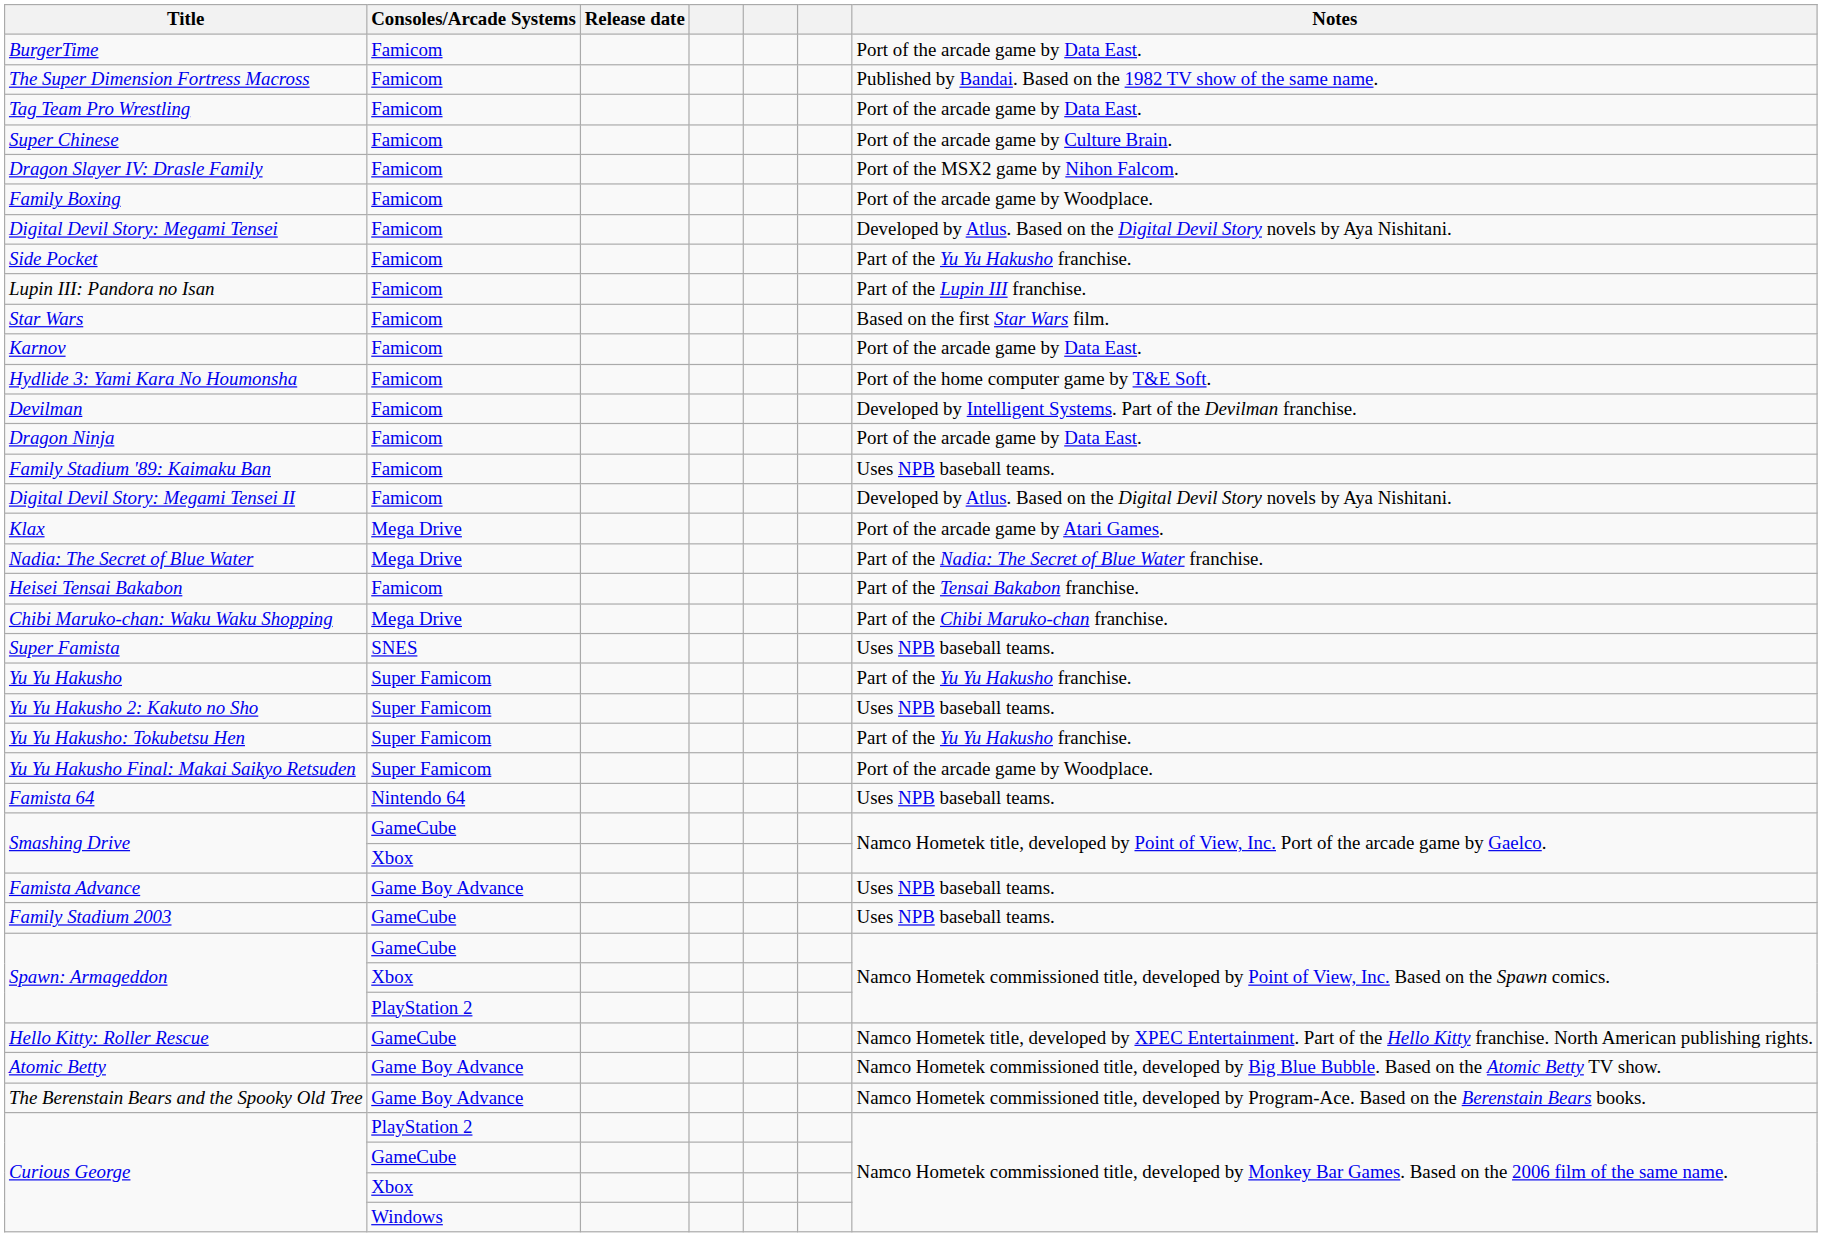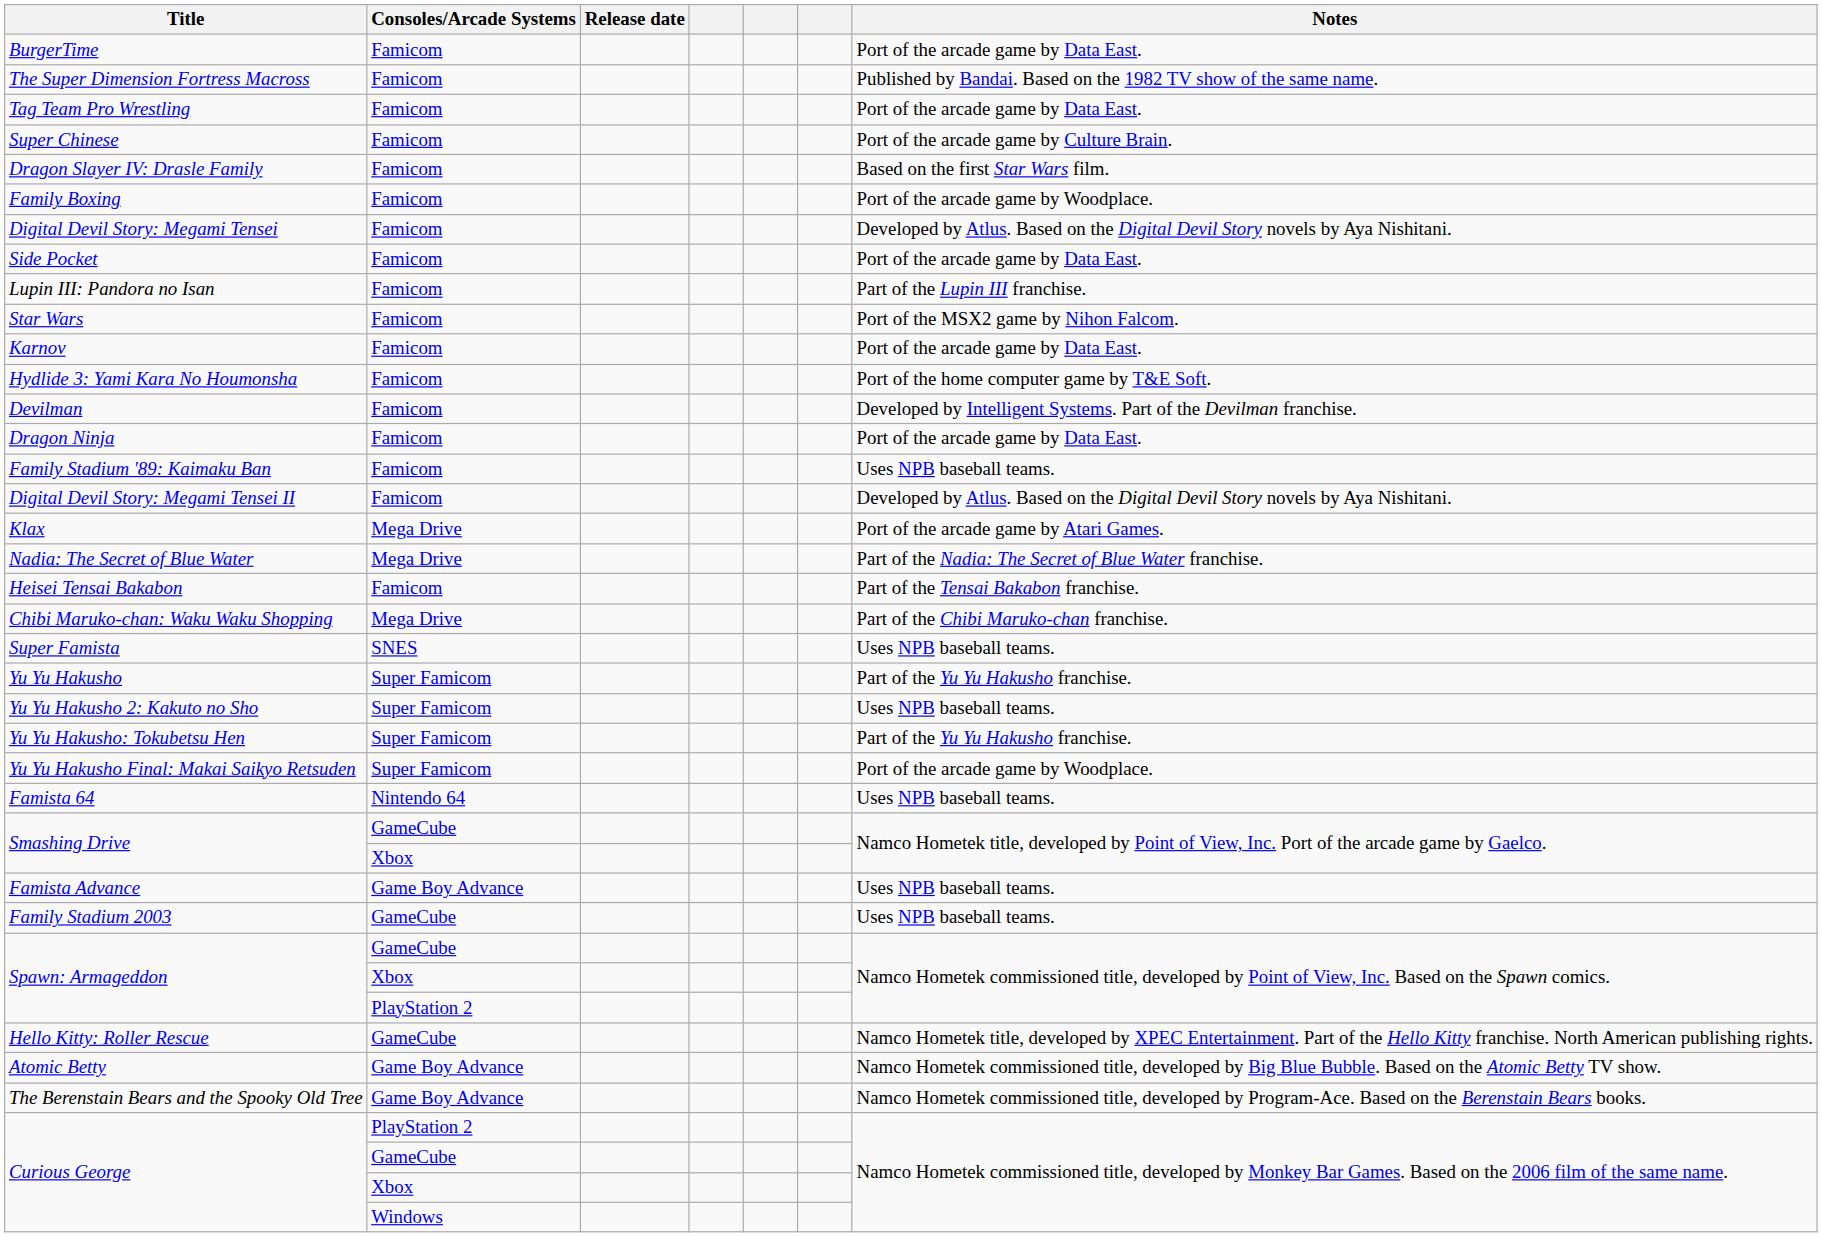 <table class="wikitable sortable" width="auto">
 <tr>
 <th>Title</th>
 <th>Consoles/Arcade Systems</th>
 <th>Release date</th>
 <th scope="col" style="width:3%;"></th>
 <th scope="col" style="width:3%;"></th>
 <th scope="col" style="width:3%;"></th>
 <th class="unsortable">Notes</th>
 </tr>
 <tr>
 <td><em><a href='#'>BurgerTime</a></em></td>
 <td><a href='#'>Famicom</a></td>
 <td></td>
 <td></td>
 <td></td>
 <td></td>
 <td>Port of the arcade game by <a href='#'>Data East</a>.</td>
 </tr>
 <tr>
 <td><em><a href='#'>The Super Dimension Fortress Macross</a></em></td>
 <td><a href='#'>Famicom</a></td>
 <td></td>
 <td></td>
 <td></td>
 <td></td>
 <td>Published by <a href='#'>Bandai</a>. Based on the <a href='#'>1982 TV show of the same name</a>.</td>
 </tr>
 <tr>
 <td><em><a href='#'>Tag Team Pro Wrestling</a></em></td>
 <td><a href='#'>Famicom</a></td>
 <td></td>
 <td></td>
 <td></td>
 <td></td>
 <td>Port of the arcade game by <a href='#'>Data East</a>.</td>
 </tr>
 <tr>
 <td><em><a href='#'>Super Chinese</a></em></td>
 <td><a href='#'>Famicom</a></td>
 <td></td>
 <td></td>
 <td></td>
 <td></td>
 <td>Port of the arcade game by <a href='#'>Culture Brain</a>.</td>
 </tr>
 <tr>
 <td><em><a href='#'>Dragon Slayer IV: Drasle Family</a></em></td>
 <td><a href='#'>Famicom</a></td>
 <td></td>
 <td></td>
 <td></td>
 <td></td>
-<td>Port of the MSX2 game by <a href='#'>Nihon Falcom</a>.</td>
+<td>Based on the first <em><a href='#'>Star Wars</a></em> film.</td>
 </tr>
 <tr>
 <td><em><a href='#'>Family Boxing</a></em></td>
 <td><a href='#'>Famicom</a></td>
 <td></td>
 <td></td>
 <td></td>
 <td></td>
 <td>Port of the arcade game by Woodplace.</td>
 </tr>
 <tr>
 <td><em><a href='#'>Digital Devil Story: Megami Tensei</a></em></td>
 <td><a href='#'>Famicom</a></td>
 <td></td>
 <td></td>
 <td></td>
 <td></td>
 <td>Developed by <a href='#'>Atlus</a>. Based on the <em><a href='#'>Digital Devil Story</a></em> novels by Aya Nishitani.</td>
 </tr>
 <tr>
 <td><em><a href='#'>Side Pocket</a></em></td>
 <td><a href='#'>Famicom</a></td>
 <td></td>
 <td></td>
 <td></td>
 <td></td>
-<td>Part of the <em><a href='#'>Yu Yu Hakusho</a></em> franchise.</td>
+<td>Port of the arcade game by <a href='#'>Data East</a>.</td>
 </tr>
 <tr>
 <td><em>Lupin III: Pandora no Isan</em></td>
 <td><a href='#'>Famicom</a></td>
 <td></td>
 <td></td>
 <td></td>
 <td></td>
 <td>Part of the <em><a href='#'>Lupin III</a></em> franchise.</td>
 </tr>
 <tr>
 <td><em><a href='#'>Star Wars</a></em></td>
 <td><a href='#'>Famicom</a></td>
 <td></td>
 <td></td>
 <td></td>
 <td></td>
-<td>Based on the first <em><a href='#'>Star Wars</a></em> film.</td>
+<td>Port of the MSX2 game by <a href='#'>Nihon Falcom</a>.</td>
 </tr>
 <tr>
 <td><em><a href='#'>Karnov</a></em></td>
 <td><a href='#'>Famicom</a></td>
 <td></td>
 <td></td>
 <td></td>
 <td></td>
 <td>Port of the arcade game by <a href='#'>Data East</a>.</td>
 </tr>
 <tr>
 <td><em><a href='#'>Hydlide 3: Yami Kara No Houmonsha</a></em></td>
 <td><a href='#'>Famicom</a></td>
 <td></td>
 <td></td>
 <td></td>
 <td></td>
 <td>Port of the home computer game by <a href='#'>T&E Soft</a>.</td>
 </tr>
 <tr>
 <td><em><a href='#'>Devilman</a></em></td>
 <td><a href='#'>Famicom</a></td>
 <td></td>
 <td></td>
 <td></td>
 <td></td>
 <td>Developed by <a href='#'>Intelligent Systems</a>. Part of the <em>Devilman</em> franchise.</td>
 </tr>
 <tr>
 <td><em><a href='#'>Dragon Ninja</a></em></td>
 <td><a href='#'>Famicom</a></td>
 <td></td>
 <td></td>
 <td></td>
 <td></td>
 <td>Port of the arcade game by <a href='#'>Data East</a>.</td>
 </tr>
 <tr>
 <td><em><a href='#'>Family Stadium '89: Kaimaku Ban</a></em></td>
 <td><a href='#'>Famicom</a></td>
 <td></td>
 <td></td>
 <td></td>
 <td></td>
 <td>Uses <a href='#'>NPB</a> baseball teams.</td>
 </tr>
 <tr>
 <td><em><a href='#'>Digital Devil Story: Megami Tensei II</a></em></td>
 <td><a href='#'>Famicom</a></td>
 <td></td>
 <td></td>
 <td></td>
 <td></td>
 <td>Developed by <a href='#'>Atlus</a>. Based on the <em>Digital Devil Story</em> novels by Aya Nishitani.</td>
 </tr>
 <tr>
 <td><em><a href='#'>Klax</a></em></td>
 <td><a href='#'>Mega Drive</a></td>
 <td></td>
 <td></td>
 <td></td>
 <td></td>
 <td>Port of the arcade game by <a href='#'>Atari Games</a>.</td>
 </tr>
 <tr>
 <td><em><a href='#'>Nadia: The Secret of Blue Water</a></em></td>
 <td><a href='#'>Mega Drive</a></td>
 <td></td>
 <td></td>
 <td></td>
 <td></td>
 <td>Part of the <em><a href='#'>Nadia: The Secret of Blue Water</a></em> franchise.</td>
 </tr>
 <tr>
 <td><em><a href='#'>Heisei Tensai Bakabon</a></em></td>
 <td><a href='#'>Famicom</a></td>
 <td></td>
 <td></td>
 <td></td>
 <td></td>
 <td>Part of the <em><a href='#'>Tensai Bakabon</a></em> franchise.</td>
 </tr>
 <tr>
 <td><em><a href='#'>Chibi Maruko-chan: Waku Waku Shopping</a></em></td>
 <td><a href='#'>Mega Drive</a></td>
 <td></td>
 <td></td>
 <td></td>
 <td></td>
 <td>Part of the <em><a href='#'>Chibi Maruko-chan</a></em> franchise.</td>
 </tr>
 <tr>
 <td><em><a href='#'>Super Famista</a></em></td>
 <td><a href='#'>SNES</a></td>
 <td></td>
 <td></td>
 <td></td>
 <td></td>
 <td>Uses <a href='#'>NPB</a> baseball teams.</td>
 </tr>
 <tr>
 <td><em><a href='#'>Yu Yu Hakusho</a></em></td>
 <td><a href='#'>Super Famicom</a></td>
 <td></td>
 <td></td>
 <td></td>
 <td></td>
 <td>Part of the <em><a href='#'>Yu Yu Hakusho</a></em> franchise.</td>
 </tr>
 <tr>
 <td><em><a href='#'>Yu Yu Hakusho 2: Kakuto no Sho</a></em></td>
 <td><a href='#'>Super Famicom</a></td>
 <td></td>
 <td></td>
 <td></td>
 <td></td>
 <td>Uses <a href='#'>NPB</a> baseball teams.</td>
 </tr>
 <tr>
 <td><em><a href='#'>Yu Yu Hakusho: Tokubetsu Hen</a></em></td>
 <td><a href='#'>Super Famicom</a></td>
 <td></td>
 <td></td>
 <td></td>
 <td></td>
 <td>Part of the <em><a href='#'>Yu Yu Hakusho</a></em> franchise.</td>
 </tr>
 <tr>
 <td><em><a href='#'>Yu Yu Hakusho Final: Makai Saikyo Retsuden</a></em></td>
 <td><a href='#'>Super Famicom</a></td>
 <td></td>
 <td></td>
 <td></td>
 <td></td>
 <td>Port of the arcade game by Woodplace.</td>
 </tr>
 <tr>
 <td><em><a href='#'>Famista 64</a></em></td>
 <td><a href='#'>Nintendo 64</a></td>
 <td></td>
 <td></td>
 <td></td>
 <td></td>
 <td>Uses <a href='#'>NPB</a> baseball teams.</td>
 </tr>
 <tr>
 <td scope="row" rowspan="2"><em><a href='#'>Smashing Drive</a></em></td>
 <td><a href='#'>GameCube</a></td>
 <td></td>
 <td></td>
 <td></td>
 <td></td>
 <td scope="row" rowspan="2">Namco Hometek title, developed by <a href='#'>Point of View, Inc.</a> Port of the arcade game by <a href='#'>Gaelco</a>.</td>
 </tr>
 <tr>
 <td><a href='#'>Xbox</a></td>
 <td></td>
 <td></td>
 <td></td>
 <td></td>
 </tr>
 <tr>
 <td><em><a href='#'>Famista Advance</a></em></td>
 <td><a href='#'>Game Boy Advance</a></td>
 <td></td>
 <td></td>
 <td></td>
 <td></td>
 <td>Uses <a href='#'>NPB</a> baseball teams.</td>
 </tr>
 <tr>
 <td><em><a href='#'>Family Stadium 2003</a></em></td>
 <td><a href='#'>GameCube</a></td>
 <td></td>
 <td></td>
 <td></td>
 <td></td>
 <td>Uses <a href='#'>NPB</a> baseball teams.</td>
 </tr>
 <tr>
 <td scope="row" rowspan="3"><em><a href='#'>Spawn: Armageddon</a></em></td>
 <td><a href='#'>GameCube</a></td>
 <td></td>
 <td></td>
 <td></td>
 <td></td>
 <td scope="row" rowspan="3">Namco Hometek commissioned title, developed by <a href='#'>Point of View, Inc.</a> Based on the <em>Spawn</em> comics.</td>
 </tr>
 <tr>
 <td><a href='#'>Xbox</a></td>
 <td></td>
 <td></td>
 <td></td>
 <td></td>
 </tr>
 <tr>
 <td><a href='#'>PlayStation 2</a></td>
 <td></td>
 <td></td>
 <td></td>
 <td></td>
 </tr>
 <tr>
 <td><em><a href='#'>Hello Kitty: Roller Rescue</a></em></td>
 <td><a href='#'>GameCube</a></td>
 <td></td>
 <td></td>
 <td></td>
 <td></td>
 <td>Namco Hometek title, developed by <a href='#'>XPEC Entertainment</a>. Part of the <em><a href='#'>Hello Kitty</a></em> franchise. North American publishing rights.</td>
 </tr>
 <tr>
 <td><em><a href='#'>Atomic Betty</a></em></td>
 <td><a href='#'>Game Boy Advance</a></td>
 <td></td>
 <td></td>
 <td></td>
 <td></td>
 <td>Namco Hometek commissioned title, developed by <a href='#'>Big Blue Bubble</a>. Based on the <em><a href='#'>Atomic Betty</a></em> TV show.</td>
 </tr>
 <tr>
 <td><em>The Berenstain Bears and the Spooky Old Tree</em></td>
 <td><a href='#'>Game Boy Advance</a></td>
 <td></td>
 <td></td>
 <td></td>
 <td></td>
 <td>Namco Hometek commissioned title, developed by Program-Ace. Based on the <em><a href='#'>Berenstain Bears</a></em> books.</td>
 </tr>
 <tr>
 <td scope="row" rowspan="4"><em><a href='#'>Curious George</a></em></td>
 <td><a href='#'>PlayStation 2</a></td>
 <td></td>
 <td></td>
 <td></td>
 <td></td>
 <td scope="row" rowspan="4">Namco Hometek commissioned title, developed by <a href='#'>Monkey Bar Games</a>. Based on the <a href='#'>2006 film of the same name</a>.</td>
 </tr>
 <tr>
 <td><a href='#'>GameCube</a></td>
 <td></td>
 <td></td>
 <td></td>
 <td></td>
 </tr>
 <tr>
 <td><a href='#'>Xbox</a></td>
 <td></td>
 <td></td>
 <td></td>
 <td></td>
 </tr>
 <tr>
 <td><a href='#'>Windows</a></td>
 <td></td>
 <td></td>
 <td></td>
 <td></td>
 </tr>
 </table>
